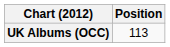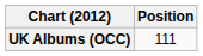 <table class="wikitable plainrowheaders" style="text-align:center">
 <tr>
 <th scope="col">Chart (2012)</th>
 <th scope="col">Position</th>
 </tr>
 <tr>
 <th scope="row">UK Albums (OCC)</th>
-<td>113</td>
+<td>111</td>
 </tr>
 </table>
